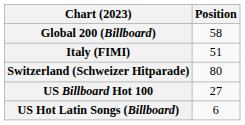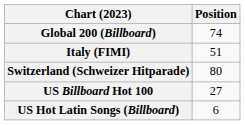 <table class="wikitable sortable plainrowheaders" style="text-align:center">
 <tr>
 <th scope="col">Chart (2023)</th>
 <th scope="col">Position</th>
 </tr>
 <tr>
 <th scope="row">Global 200 (<em>Billboard</em>)</th>
-<td>58</td>
+<td>74</td>
 </tr>
 <tr>
 <th scope="row">Italy (FIMI)</th>
 <td>51</td>
 </tr>
 <tr>
 <th scope="row">Switzerland (Schweizer Hitparade)</th>
 <td>80</td>
 </tr>
 <tr>
 <th scope="row">US <em>Billboard</em> Hot 100</th>
 <td>27</td>
 </tr>
 <tr>
 <th scope="row">US Hot Latin Songs (<em>Billboard</em>)</th>
 <td>6</td>
 </tr>
 </table>
